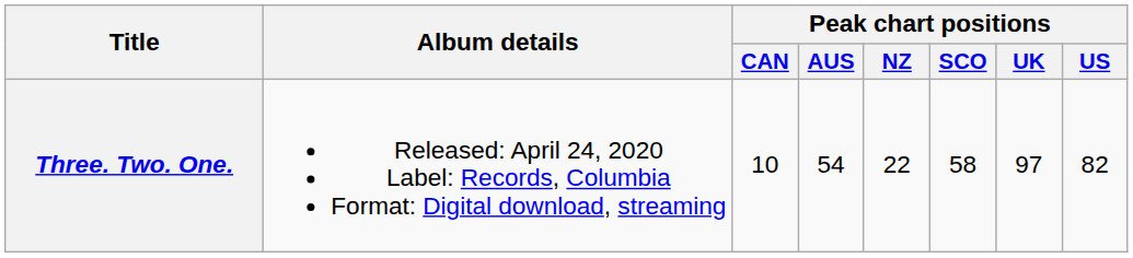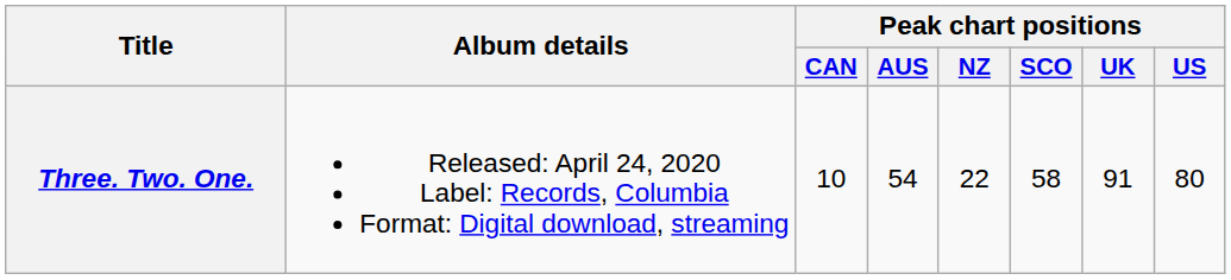 <table class="wikitable plainrowheaders" style="text-align:center;">
 <tr>
 <th scope="col" rowspan="2" style="width:10em;">Title</th>
 <th scope="col" rowspan="2" syle="width:19.5em;">Album details</th>
 <th scope="col" colspan="6">Peak chart positions</th>
 </tr>
 <tr>
 <th scope="col" style="width:2.5em;font-size:90%;"><a href='#'>CAN</a><br></th>
 <th scope="col" style="width:2.5em;font-size:90%;"><a href='#'>AUS</a><br></th>
 <th scope="col" style="width:2.5em;font-size:90%;"><a href='#'>NZ</a><br></th>
 <th scope="col" style="width:2.5em;font-size:90%;"><a href='#'>SCO</a><br></th>
 <th scope="col" style="width:2.5em;font-size:90%;"><a href='#'>UK</a><br></th>
 <th scope="col" style="width:2.5em;font-size:90%;"><a href='#'>US</a><br></th>
 </tr>
 <tr>
 <th scope="row"><em><a href='#'>Three. Two. One.</a></em></th>
 <td><br><ul><li>Released: April 24, 2020</li><li>Label: <a href='#'>Records</a>, <a href='#'>Columbia</a></li><li>Format: <a href='#'>Digital download</a>, <a href='#'>streaming</a></li></ul></td>
 <td>10</td>
 <td>54</td>
 <td>22</td>
 <td>58</td>
-<td>97</td>
-<td>82</td>
+<td>91</td>
+<td>80</td>
 </tr>
 </table>
